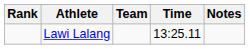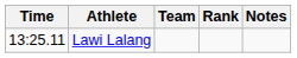 <table class="wikitable sortable">
 <tr>
-<th>Rank</th>
+<th>Time</th>
 <th>Athlete</th>
 <th>Team</th>
-<th>Time</th>
+<th>Rank</th>
 <th>Notes</th>
 </tr>
 <tr>
-<td align=center></td>
+<td>13:25.11</td>
 <td><a href='#'>Lawi Lalang</a></td>
 <td></td>
-<td>13:25.11</td>
+<td align=center></td>
 <td></td>
 </tr>
 </table>
